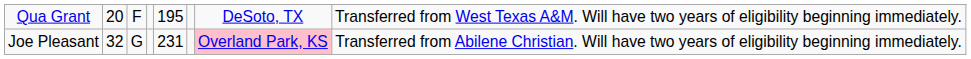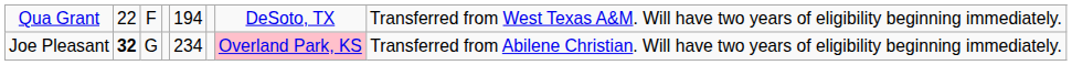 <table class="wikitable sortable sortable" style="text-align: center">
 <tr align=center>
 </tr>
 <tr>
 </tr>
 <tr align=center>
 <td><a href='#'>Qua Grant</a></td>
-<td>20</td>
+<td>22</td>
 <td>F</td>
 <td></td>
-<td>195</td>
+<td>194</td>
 <td></td>
 <td><a href='#'>DeSoto, TX</a></td>
 <td>Transferred from <a href='#'>West Texas A&M</a>. Will have two years of eligibility beginning immediately.</td>
 </tr>
 <tr>
 <td>Joe Pleasant</td>
-<td>32</td>
+<td><strong>32</strong></td>
 <td>G</td>
 <td></td>
-<td>231</td>
+<td>234</td>
 <td></td>
 <td style="background: pink;"><a href='#'>Overland Park, KS</a></td>
 <td>Transferred from <a href='#'>Abilene Christian</a>. Will have two years of eligibility beginning immediately.</td>
 </tr>
 </table>
